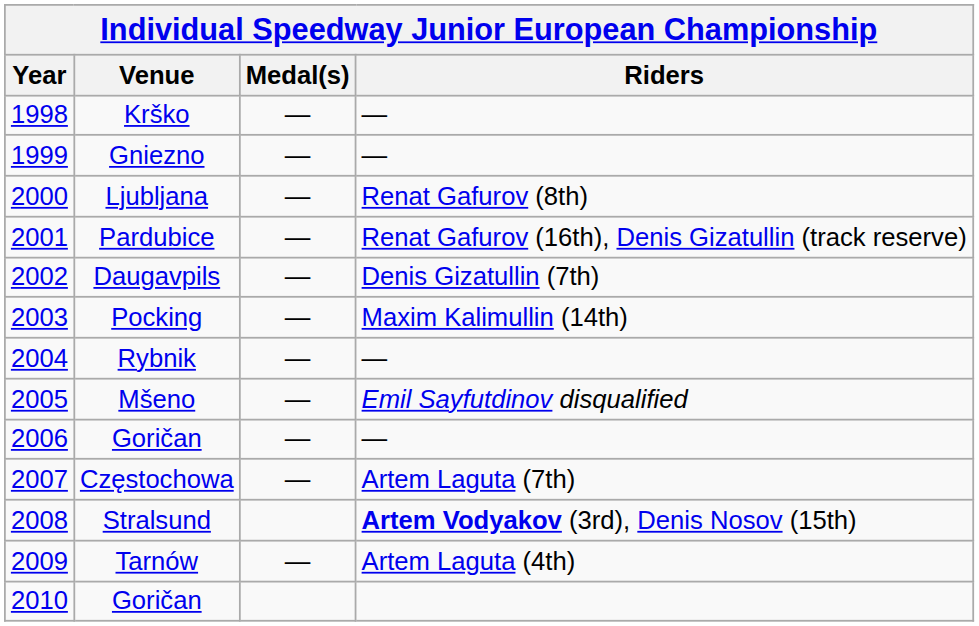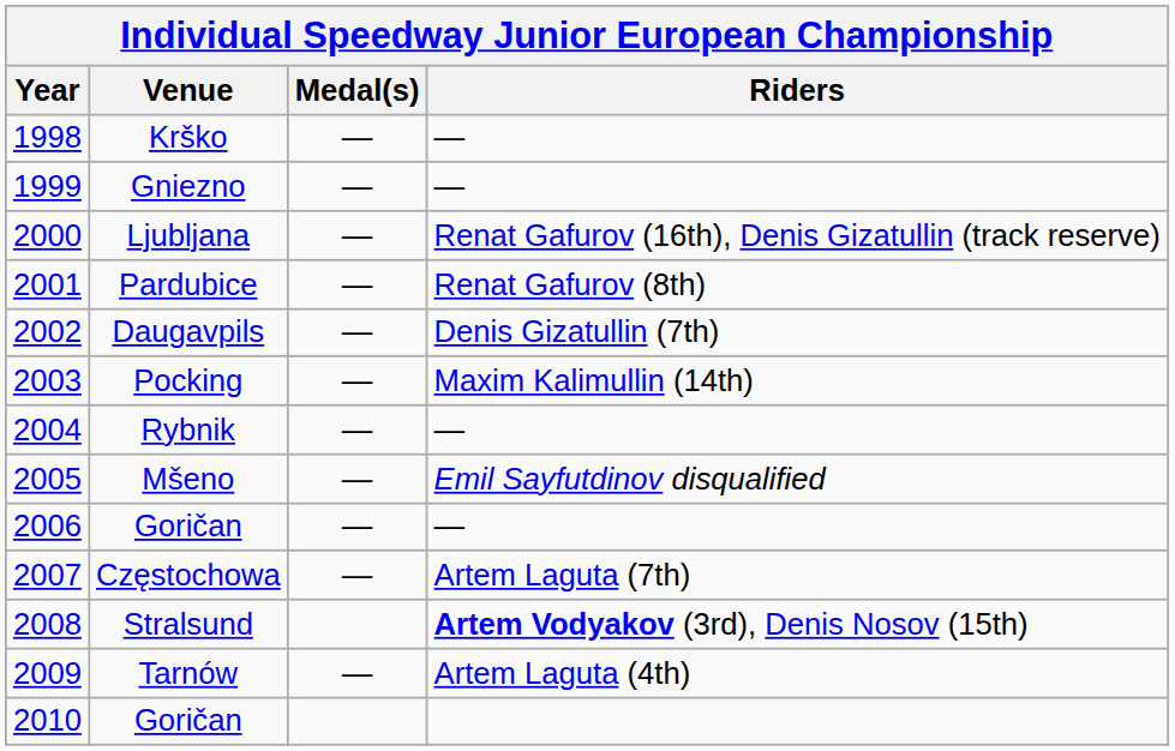 <table class=wikitable style="font-size: 90%;">
 <tr>
 <th colspan=5><big><a href='#'>Individual Speedway Junior European Championship</a></big></th>
 </tr>
 <tr>
 <th>Year</th>
 <th>Venue</th>
 <th>Medal(s)</th>
 <th>Riders</th>
 </tr>
 <tr align=center>
 <td><a href='#'>1998</a></td>
 <td> <a href='#'>Krško</a></td>
 <td>—</td>
 <td align=left>—</td>
 </tr>
 <tr align=center>
 <td><a href='#'>1999</a></td>
 <td> <a href='#'>Gniezno</a></td>
 <td>—</td>
 <td align=left>—</td>
 </tr>
 <tr align=center>
 <td><a href='#'>2000</a></td>
 <td> <a href='#'>Ljubljana</a></td>
 <td>—</td>
-<td align=left><a href='#'>Renat Gafurov</a> (8th)</td>
+<td align=left><a href='#'>Renat Gafurov</a> (16th), <a href='#'>Denis Gizatullin</a> (track reserve)</td>
 </tr>
 <tr align=center>
 <td><a href='#'>2001</a></td>
 <td> <a href='#'>Pardubice</a></td>
 <td>—</td>
-<td align=left><a href='#'>Renat Gafurov</a> (16th), <a href='#'>Denis Gizatullin</a> (track reserve)</td>
+<td align=left><a href='#'>Renat Gafurov</a> (8th)</td>
 </tr>
 <tr align=center>
 <td><a href='#'>2002</a></td>
 <td> <a href='#'>Daugavpils</a></td>
 <td>—</td>
 <td align=left><a href='#'>Denis Gizatullin</a> (7th)</td>
 </tr>
 <tr align=center>
 <td><a href='#'>2003</a></td>
 <td> <a href='#'>Pocking</a></td>
 <td>—</td>
 <td align=left><a href='#'>Maxim Kalimullin</a> (14th)</td>
 </tr>
 <tr align=center>
 <td><a href='#'>2004</a></td>
 <td> <a href='#'>Rybnik</a></td>
 <td>—</td>
 <td align=left>—</td>
 </tr>
 <tr align=center>
 <td><a href='#'>2005</a></td>
 <td> <a href='#'>Mšeno</a></td>
 <td>—</td>
 <td align=left><em><a href='#'>Emil Sayfutdinov</a> disqualified</em></td>
 </tr>
 <tr align=center>
 <td><a href='#'>2006</a></td>
 <td> <a href='#'>Goričan</a></td>
 <td>—</td>
 <td align=left>—</td>
 </tr>
 <tr align=center>
 <td><a href='#'>2007</a></td>
 <td> <a href='#'>Częstochowa</a></td>
 <td>—</td>
 <td align=left><a href='#'>Artem Laguta</a> (7th)</td>
 </tr>
 <tr align=center>
 <td><a href='#'>2008</a></td>
 <td> <a href='#'>Stralsund</a></td>
 <td></td>
 <td align=left><strong><a href='#'>Artem Vodyakov</a></strong> (3rd), <a href='#'>Denis Nosov</a> (15th)</td>
 </tr>
 <tr align=center>
 <td><a href='#'>2009</a></td>
 <td> <a href='#'>Tarnów</a></td>
 <td>—</td>
 <td align=left><a href='#'>Artem Laguta</a> (4th)</td>
 </tr>
 <tr align=center>
 <td><a href='#'>2010</a></td>
 <td> <a href='#'>Goričan</a></td>
 <td></td>
 <td align=left></td>
 </tr>
 </table>
